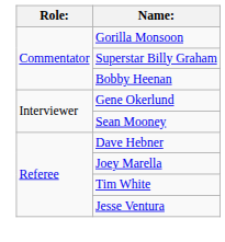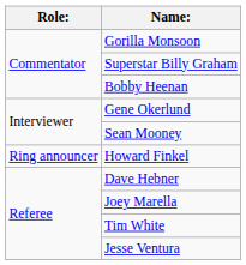 <table class=wikitable style="font-size:90%; margin: 0.5em 0 0.5em 1em; float: right; clear: right;">
 <tr>
 <th>Role:</th>
 <th>Name:</th>
 </tr>
 <tr>
 <td rowspan=3><a href='#'>Commentator</a></td>
 <td><a href='#'>Gorilla Monsoon</a></td>
 </tr>
 <tr>
 <td><a href='#'>Superstar Billy Graham</a></td>
 </tr>
 <tr>
 <td><a href='#'>Bobby Heenan</a> </td>
 </tr>
 <tr>
 <td rowspan=2>Interviewer</td>
 <td><a href='#'>Gene Okerlund</a></td>
 </tr>
 <tr>
 <td><a href='#'>Sean Mooney</a></td>
 </tr>
 <tr>
+<td rowspan=1><a href='#'>Ring announcer</a></td>
+<td><a href='#'>Howard Finkel</a></td>
+</tr>
+<tr>
 <td rowspan=4><a href='#'>Referee</a></td>
 <td><a href='#'>Dave Hebner</a></td>
 </tr>
 <tr>
 <td><a href='#'>Joey Marella</a></td>
 </tr>
 <tr>
 <td><a href='#'>Tim White</a></td>
 </tr>
 <tr>
 <td><a href='#'>Jesse Ventura</a> </td>
 </tr>
 </table>
